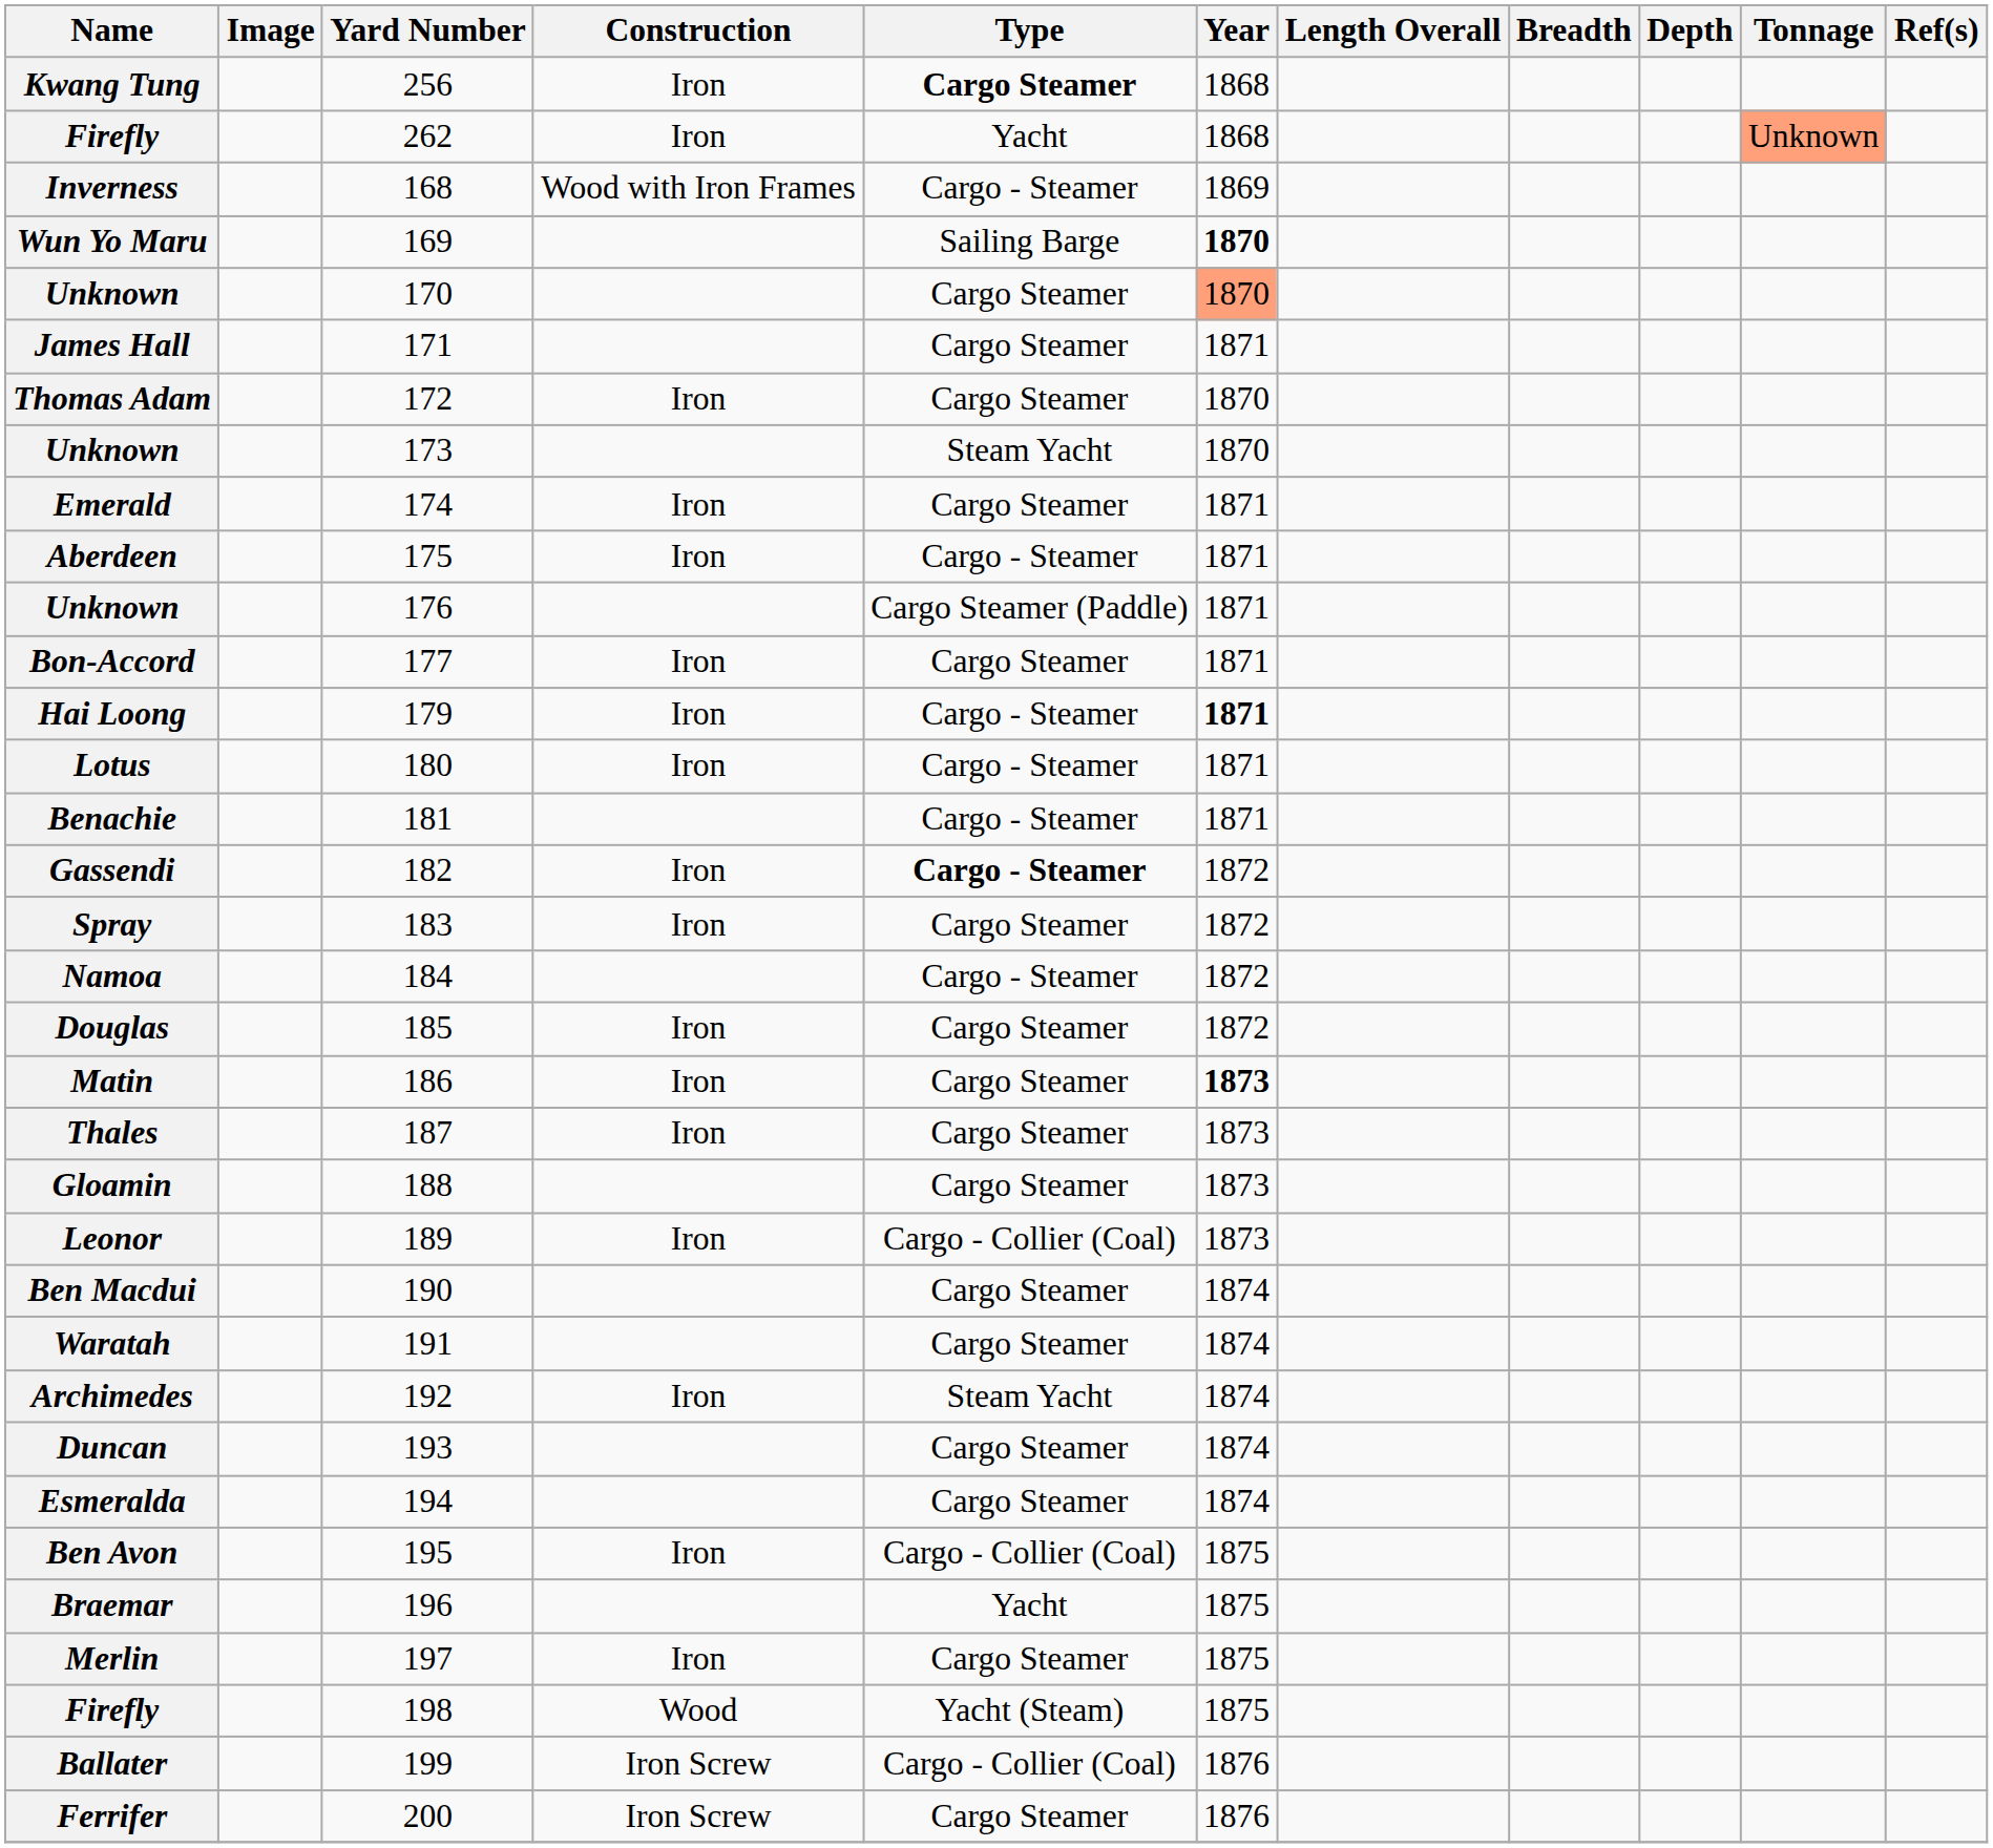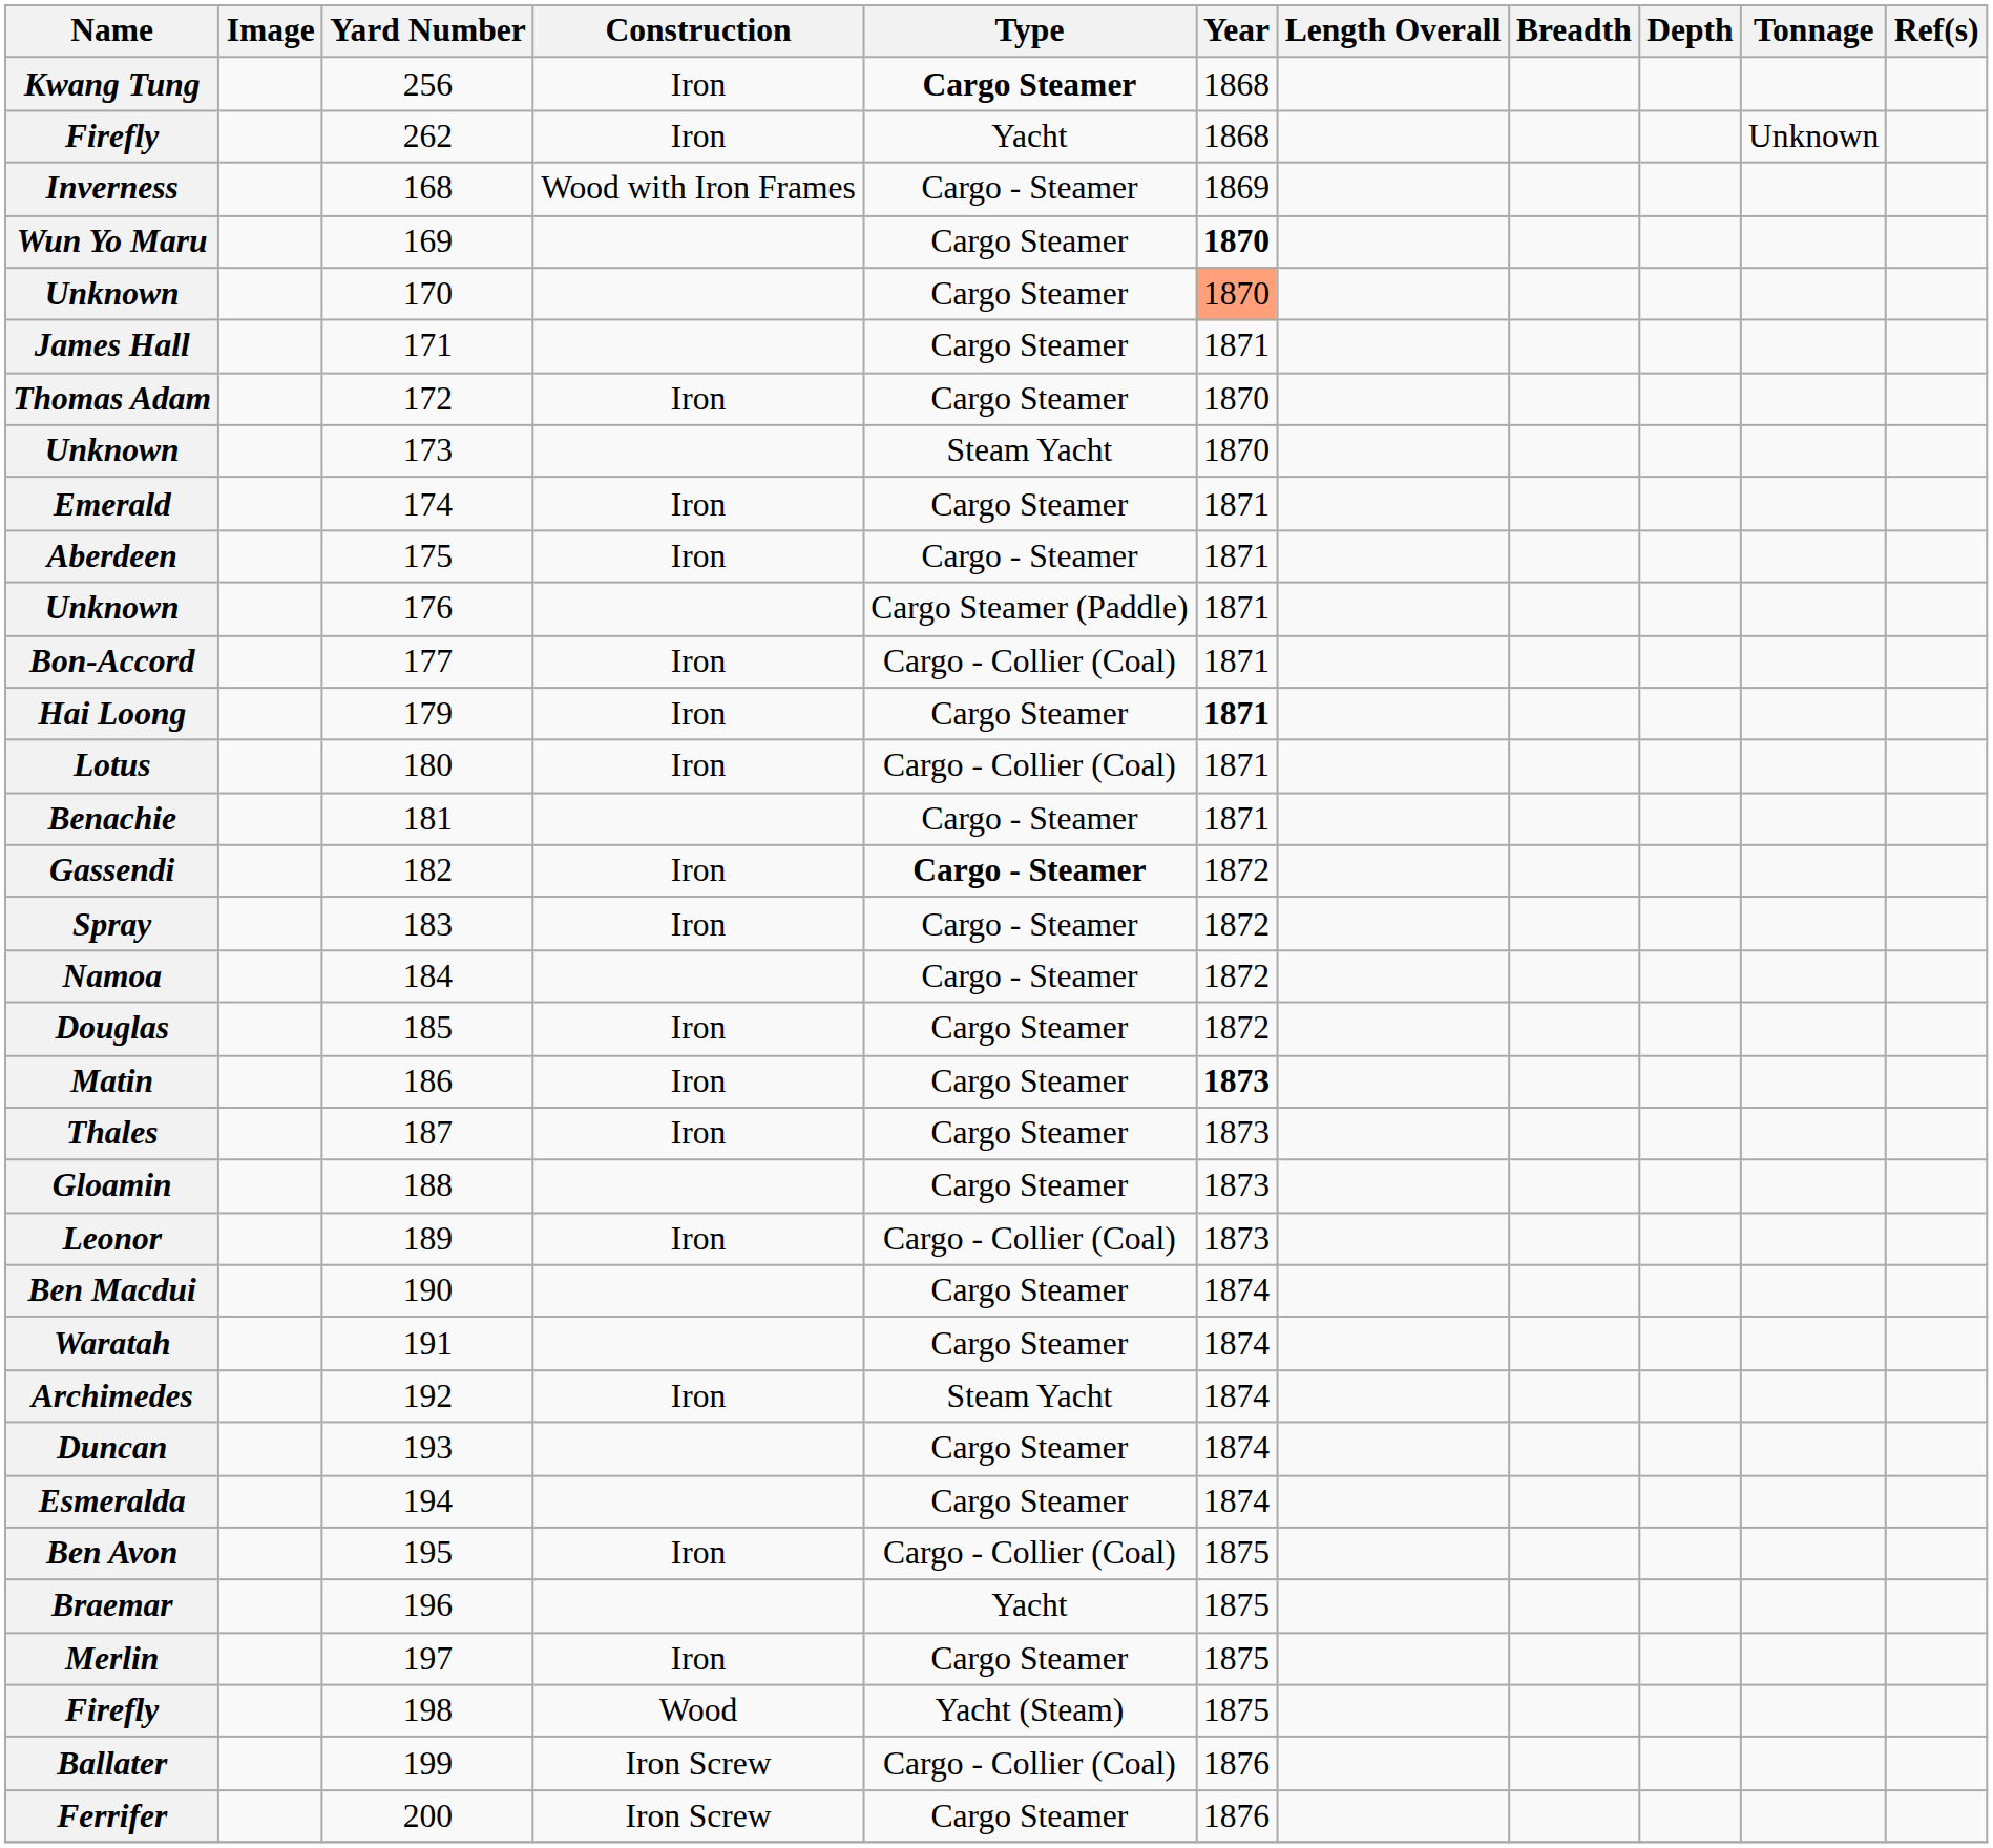 <table class="wikitable plainrowheaders sortable" style="text-align: center;">
 <tr>
 <th scope=col>Name</th>
 <th scope=col class=unsortable>Image</th>
 <th scope=col>Yard Number</th>
 <th scope=col>Construction</th>
 <th scope=col>Type</th>
 <th scope=col>Year</th>
 <th scope=col>Length Overall</th>
 <th scope=col>Breadth</th>
 <th scope=col>Depth</th>
 <th scope=col class=unsortable>Tonnage</th>
 <th scope=col class=unsortable>Ref(s)</th>
 </tr>
 <tr>
 <th scope=row><em>Kwang Tung</em></th>
 <td></td>
 <td>256</td>
 <td>Iron</td>
 <td><strong>Cargo Steamer</strong></td>
 <td>1868</td>
 <td></td>
 <td></td>
 <td></td>
 <td></td>
 <td></td>
 </tr>
 <tr ->
 <th scope=row><em>Firefly</em></th>
 <td></td>
 <td>262</td>
 <td>Iron</td>
 <td>Yacht</td>
 <td>1868</td>
 <td></td>
 <td></td>
 <td></td>
-<td style="background: lightsalmon;">Unknown</td>
+<td>Unknown</td>
 <td></td>
 </tr>
 <tr ->
 <th scope=row><em>Inverness</em></th>
 <td></td>
 <td>168</td>
 <td>Wood with Iron Frames</td>
 <td>Cargo - Steamer</td>
 <td>1869</td>
 <td></td>
 <td></td>
 <td></td>
 <td></td>
 <td></td>
 </tr>
 <tr ->
 <th scope=row><em>Wun Yo Maru</em></th>
 <td></td>
 <td>169</td>
 <td></td>
-<td>Sailing Barge</td>
+<td>Cargo Steamer</td>
 <td><strong>1870</strong></td>
 <td></td>
 <td></td>
 <td></td>
 <td></td>
 <td></td>
 </tr>
 <tr ->
 <th scope=row><em>Unknown</em></th>
 <td></td>
 <td>170</td>
 <td></td>
 <td>Cargo Steamer</td>
 <td style="background: lightsalmon;">1870</td>
 <td></td>
 <td></td>
 <td></td>
 <td></td>
 <td></td>
 </tr>
 <tr ->
 <th scope=row><em>James Hall</em></th>
 <td></td>
 <td>171</td>
 <td></td>
 <td>Cargo Steamer</td>
 <td>1871</td>
 <td></td>
 <td></td>
 <td></td>
 <td></td>
 <td></td>
 </tr>
 <tr ->
 <th scope=row><em>Thomas Adam</em></th>
 <td></td>
 <td>172</td>
 <td>Iron</td>
 <td>Cargo Steamer</td>
 <td>1870</td>
 <td></td>
 <td></td>
 <td></td>
 <td></td>
 <td></td>
 </tr>
 <tr ->
 <th scope=row><em>Unknown</em></th>
 <td></td>
 <td>173</td>
 <td></td>
 <td>Steam Yacht</td>
 <td>1870</td>
 <td></td>
 <td></td>
 <td></td>
 <td></td>
 <td></td>
 </tr>
 <tr ->
 <th scope=row><em>Emerald</em></th>
 <td></td>
 <td>174</td>
 <td>Iron</td>
 <td>Cargo Steamer</td>
 <td>1871</td>
 <td></td>
 <td></td>
 <td></td>
 <td></td>
 <td></td>
 </tr>
 <tr ->
 <th scope=row><em>Aberdeen</em></th>
 <td></td>
 <td>175</td>
 <td>Iron</td>
 <td>Cargo - Steamer</td>
 <td>1871</td>
 <td></td>
 <td></td>
 <td></td>
 <td></td>
 <td></td>
 </tr>
 <tr ->
 <th scope=row><em>Unknown</em></th>
 <td></td>
 <td>176</td>
 <td></td>
 <td>Cargo Steamer (Paddle)</td>
 <td>1871</td>
 <td></td>
 <td></td>
 <td></td>
 <td></td>
 <td></td>
 </tr>
 <tr ->
 <th scope=row><em>Bon-Accord</em></th>
 <td></td>
 <td>177</td>
 <td>Iron</td>
-<td>Cargo Steamer</td>
+<td>Cargo - Collier (Coal)</td>
 <td>1871</td>
 <td></td>
 <td></td>
 <td></td>
 <td></td>
 <td></td>
 </tr>
 <tr ->
 <th scope=row><em>Hai Loong</em></th>
 <td></td>
 <td>179</td>
 <td>Iron</td>
-<td>Cargo - Steamer</td>
+<td>Cargo Steamer</td>
 <td><strong>1871</strong></td>
 <td></td>
 <td></td>
 <td></td>
 <td></td>
 <td></td>
 </tr>
 <tr ->
 <th scope=row><em>Lotus</em></th>
 <td></td>
 <td>180</td>
 <td>Iron</td>
-<td>Cargo - Steamer</td>
+<td>Cargo - Collier (Coal)</td>
 <td>1871</td>
 <td></td>
 <td></td>
 <td></td>
 <td></td>
 <td></td>
 </tr>
 <tr ->
 <th scope=row><em>Benachie</em></th>
 <td></td>
 <td>181</td>
 <td></td>
 <td>Cargo - Steamer</td>
 <td>1871</td>
 <td></td>
 <td></td>
 <td></td>
 <td></td>
 <td></td>
 </tr>
 <tr ->
 <th scope=row><em>Gassendi</em></th>
 <td></td>
 <td>182</td>
 <td>Iron</td>
 <td><strong>Cargo - Steamer</strong></td>
 <td>1872</td>
 <td></td>
 <td></td>
 <td></td>
 <td></td>
 <td></td>
 </tr>
 <tr ->
 <th scope=row><em>Spray</em></th>
 <td></td>
 <td>183</td>
 <td>Iron</td>
-<td>Cargo Steamer</td>
+<td>Cargo - Steamer</td>
 <td>1872</td>
 <td></td>
 <td></td>
 <td></td>
 <td></td>
 <td></td>
 </tr>
 <tr ->
 <th scope=row><em>Namoa</em></th>
 <td></td>
 <td>184</td>
 <td></td>
 <td>Cargo - Steamer</td>
 <td>1872</td>
 <td></td>
 <td></td>
 <td></td>
 <td></td>
 <td></td>
 </tr>
 <tr ->
 <th scope=row><em>Douglas</em></th>
 <td></td>
 <td>185</td>
 <td>Iron</td>
 <td>Cargo Steamer</td>
 <td>1872</td>
 <td></td>
 <td></td>
 <td></td>
 <td></td>
 <td></td>
 </tr>
 <tr ->
 <th scope=row><em>Matin</em></th>
 <td></td>
 <td>186</td>
 <td>Iron</td>
 <td>Cargo Steamer</td>
 <td><strong>1873</strong></td>
 <td></td>
 <td></td>
 <td></td>
 <td></td>
 <td></td>
 </tr>
 <tr ->
 <th scope=row><em>Thales</em></th>
 <td></td>
 <td>187</td>
 <td>Iron</td>
 <td>Cargo Steamer</td>
 <td>1873</td>
 <td></td>
 <td></td>
 <td></td>
 <td></td>
 <td></td>
 </tr>
 <tr ->
 <th scope=row><em>Gloamin</em></th>
 <td></td>
 <td>188</td>
 <td></td>
 <td>Cargo Steamer</td>
 <td>1873</td>
 <td></td>
 <td></td>
 <td></td>
 <td></td>
 <td></td>
 </tr>
 <tr ->
 <th scope=row><em>Leonor</em></th>
 <td></td>
 <td>189</td>
 <td>Iron</td>
 <td>Cargo - Collier (Coal)</td>
 <td>1873</td>
 <td></td>
 <td></td>
 <td></td>
 <td></td>
 <td></td>
 </tr>
 <tr ->
 <th scope=row><em>Ben Macdui</em></th>
 <td></td>
 <td>190</td>
 <td></td>
 <td>Cargo Steamer</td>
 <td>1874</td>
 <td></td>
 <td></td>
 <td></td>
 <td></td>
 <td></td>
 </tr>
 <tr ->
 <th scope=row><em>Waratah</em></th>
 <td></td>
 <td>191</td>
 <td></td>
 <td>Cargo Steamer</td>
 <td>1874</td>
 <td></td>
 <td></td>
 <td></td>
 <td></td>
 <td></td>
 </tr>
 <tr ->
 <th scope=row><em>Archimedes</em></th>
 <td></td>
 <td>192</td>
 <td>Iron</td>
 <td>Steam Yacht</td>
 <td>1874</td>
 <td></td>
 <td></td>
 <td></td>
 <td></td>
 <td></td>
 </tr>
 <tr ->
 <th scope=row><em>Duncan</em></th>
 <td></td>
 <td>193</td>
 <td></td>
 <td>Cargo Steamer</td>
 <td>1874</td>
 <td></td>
 <td></td>
 <td></td>
 <td></td>
 <td></td>
 </tr>
 <tr ->
 <th scope=row><em>Esmeralda</em></th>
 <td></td>
 <td>194</td>
 <td></td>
 <td>Cargo Steamer</td>
 <td>1874</td>
 <td></td>
 <td></td>
 <td></td>
 <td></td>
 <td></td>
 </tr>
 <tr ->
 <th scope=row><em>Ben Avon</em></th>
 <td></td>
 <td>195</td>
 <td>Iron</td>
 <td>Cargo - Collier (Coal)</td>
 <td>1875</td>
 <td></td>
 <td></td>
 <td></td>
 <td></td>
 <td></td>
 </tr>
 <tr ->
 <th scope=row><em>Braemar</em></th>
 <td></td>
 <td>196</td>
 <td></td>
 <td>Yacht</td>
 <td>1875</td>
 <td></td>
 <td></td>
 <td></td>
 <td></td>
 <td></td>
 </tr>
 <tr ->
 <th scope=row><em>Merlin</em></th>
 <td></td>
 <td>197</td>
 <td>Iron</td>
 <td>Cargo Steamer</td>
 <td>1875</td>
 <td></td>
 <td></td>
 <td></td>
 <td></td>
 <td></td>
 </tr>
 <tr ->
 <th scope=row><em>Firefly</em></th>
 <td></td>
 <td>198</td>
 <td>Wood</td>
 <td>Yacht (Steam)</td>
 <td>1875</td>
 <td></td>
 <td></td>
 <td></td>
 <td></td>
 <td></td>
 </tr>
 <tr ->
 <th scope=row><em>Ballater</em></th>
 <td></td>
 <td>199</td>
 <td>Iron Screw</td>
 <td>Cargo - Collier (Coal)</td>
 <td>1876</td>
 <td></td>
 <td></td>
 <td></td>
 <td></td>
 <td></td>
 </tr>
 <tr ->
 <th scope=row><em>Ferrifer</em></th>
 <td></td>
 <td>200</td>
 <td>Iron Screw</td>
 <td>Cargo Steamer</td>
 <td>1876</td>
 <td></td>
 <td></td>
 <td></td>
 <td></td>
 <td></td>
 </tr>
 <tr ->
 </tr>
 </table>
